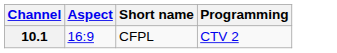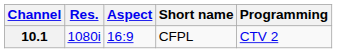 <table class="wikitable">
 <tr>
 <th><a href='#'>Channel</a></th>
+<th><a href='#'>Res.</a></th>
 <th><a href='#'>Aspect</a></th>
 <th>Short name</th>
 <th>Programming</th>
 </tr>
 <tr>
 <th scope = "row">10.1</th>
+<td><a href='#'>1080i</a></td>
 <td><a href='#'>16:9</a></td>
 <td>CFPL</td>
 <td><a href='#'>CTV 2</a></td>
 </tr>
 </table>
